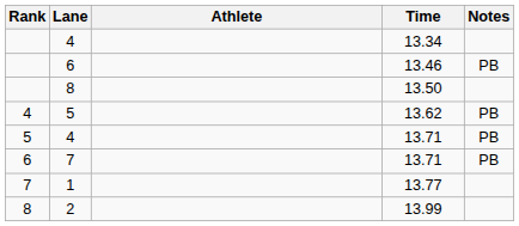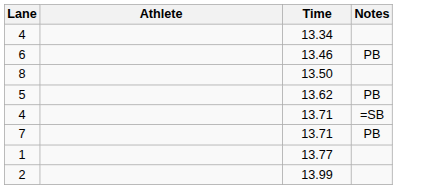 <table class="wikitable" style="text-align:center">
 <tr>
-<th>Rank</th>
 <th>Lane</th>
 <th width=300>Athlete</th>
 <th width=80>Time</th>
 <th>Notes</th>
 </tr>
 <tr>
-<td></td>
 <td>4</td>
 <td align=left></td>
 <td>13.34</td>
 <td></td>
 </tr>
 <tr>
-<td></td>
 <td>6</td>
 <td align=left></td>
 <td>13.46</td>
 <td>PB</td>
 </tr>
 <tr>
-<td></td>
 <td>8</td>
 <td align=left></td>
 <td>13.50</td>
 <td></td>
 </tr>
 <tr>
-<td>4</td>
 <td>5</td>
 <td align=left></td>
 <td>13.62</td>
 <td>PB</td>
 </tr>
 <tr>
-<td>5</td>
 <td>4</td>
 <td align=left></td>
 <td>13.71</td>
-<td>PB</td>
+<td>=SB</td>
 </tr>
 <tr>
-<td>6</td>
 <td>7</td>
 <td align=left></td>
 <td>13.71</td>
 <td>PB</td>
 </tr>
 <tr>
-<td>7</td>
 <td>1</td>
 <td align=left></td>
 <td>13.77</td>
 <td></td>
 </tr>
 <tr>
-<td>8</td>
 <td>2</td>
 <td align=left></td>
 <td>13.99</td>
 <td></td>
 </tr>
 </table>
